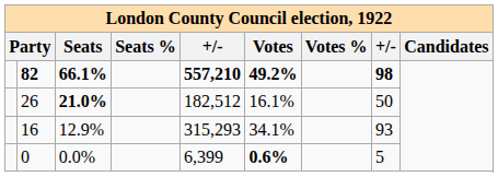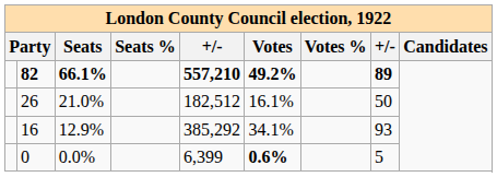 <table class="wikitable">
 <tr>
 <th colspan="9" style="background:#ffdead;">London County Council election, 1922</th>
 </tr>
 <tr>
 <th colspan=2>Party</th>
 <th>Seats</th>
 <th>Seats %</th>
 <th>+/-</th>
 <th>Votes</th>
 <th>Votes %</th>
 <th>+/-</th>
 <th>Candidates</th>
 </tr>
 <tr>
 <td></td>
 <td><strong>82</strong></td>
 <td><strong>66.1%</strong></td>
 <td><strong></strong></td>
 <td><strong>557,210</strong></td>
 <td><strong>49.2%</strong></td>
 <td><strong></strong></td>
-<td><strong>98</strong></td>
+<td><strong>89</strong></td>
 </tr>
 <tr>
 <td></td>
 <td>26</td>
-<td><strong>21.0%</strong></td>
+<td>21.0%</td>
 <td></td>
 <td>182,512</td>
 <td>16.1%</td>
 <td></td>
 <td>50</td>
 </tr>
 <tr>
 <td></td>
 <td>16</td>
 <td>12.9%</td>
 <td></td>
-<td>315,293</td>
+<td>385,292</td>
 <td>34.1%</td>
 <td></td>
 <td>93</td>
 </tr>
 <tr>
 <td></td>
 <td>0</td>
 <td>0.0%</td>
 <td></td>
 <td>6,399</td>
 <td><strong>0.6%</strong></td>
 <td></td>
 <td>5</td>
 </tr>
 <tr>
 </tr>
 </table>
